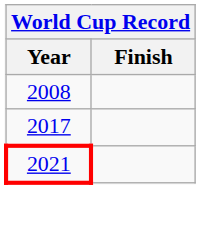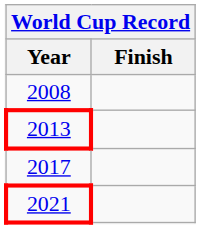 <table class="wikitable" style="text-align: center;">
 <tr>
 <th colspan=2><a href='#'>World Cup Record</a></th>
 </tr>
 <tr>
 <th>Year</th>
 <th>Finish</th>
 </tr>
 <tr>
 <td> <a href='#'>2008</a></td>
 <td></td>
 </tr>
 <tr>
+<td style="border: 3px solid red"> <a href='#'>2013</a></td>
+<td></td>
+</tr>
+<tr>
 <td> <a href='#'>2017</a></td>
 <td></td>
 </tr>
 <tr>
 <td style="border: 3px solid red"> <a href='#'>2021</a></td>
 <td></td>
 </tr>
 </table>
